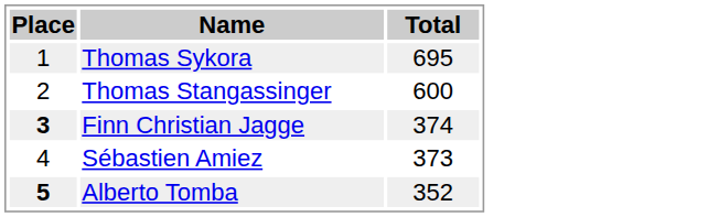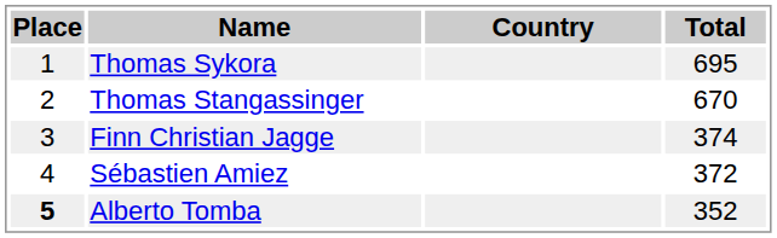 <table border="0" style="border: 1px solid #999; background-color:#FFFFFF; text-align:center; font-size:86%; line-height:15px;">
 <tr align="center" bgcolor="#CCCCCC">
 <th width=35>Place</th>
 <th width=170>Name</th>
+<th width=120>Country</th>
 <th width=50>Total</th>
 </tr>
 <tr bgcolor="#EFEFEF">
 <td>1</td>
 <td align="left"><a href='#'>Thomas Sykora</a></td>
+<td align="left"></td>
 <td>695</td>
 </tr>
 <tr>
 <td>2</td>
 <td align="left"><a href='#'>Thomas Stangassinger</a></td>
-<td>600</td>
+<td align="left"></td>
+<td>670</td>
 </tr>
 <tr bgcolor="#EFEFEF">
-<td><strong>3</strong></td>
+<td>3</td>
 <td align="left"><a href='#'>Finn Christian Jagge</a></td>
+<td align="left"></td>
 <td>374</td>
 </tr>
 <tr>
 <td>4</td>
 <td align="left"><a href='#'>Sébastien Amiez</a></td>
-<td>373</td>
+<td align="left"></td>
+<td>372</td>
 </tr>
 <tr bgcolor="#EFEFEF">
 <td><strong>5</strong></td>
 <td align="left"><a href='#'>Alberto Tomba</a></td>
+<td align="left"></td>
 <td>352</td>
 </tr>
 </table>
